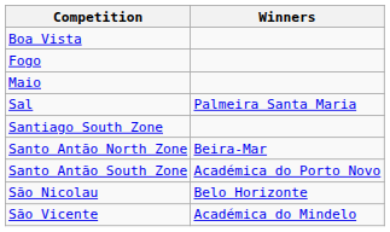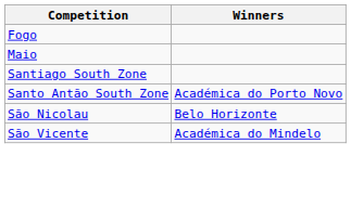 <table class="wikitable">
 <tr>
 <th>Competition</th>
 <th>Winners</th>
-</tr>
-<tr>
-<td><a href='#'>Boa Vista</a></td>
-<td></td>
 </tr>
 <tr>
 <td><a href='#'>Fogo</a></td>
 <td></td>
 </tr>
 <tr>
 <td><a href='#'>Maio</a></td>
 <td></td>
 </tr>
 <tr>
-<td><a href='#'>Sal</a></td>
-<td><a href='#'>Palmeira Santa Maria</a></td>
-</tr>
-<tr>
 <td><a href='#'>Santiago South Zone</a></td>
 <td></td>
-</tr>
-<tr>
-<td><a href='#'>Santo Antão North Zone</a></td>
-<td><a href='#'>Beira-Mar</a></td>
 </tr>
 <tr>
 <td><a href='#'>Santo Antão South Zone</a></td>
 <td><a href='#'>Académica do Porto Novo</a></td>
 </tr>
 <tr>
 <td><a href='#'>São Nicolau</a></td>
 <td><a href='#'>Belo Horizonte</a></td>
 </tr>
 <tr>
 <td><a href='#'>São Vicente</a></td>
 <td><a href='#'>Académica do Mindelo</a></td>
 </tr>
 </table>
